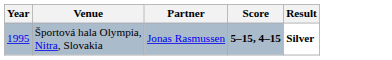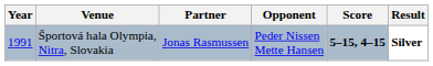 <table class="sortable wikitable" style="font-size: 90%;">
 <tr>
 <th>Year</th>
 <th>Venue</th>
 <th>Partner</th>
+<th>Opponent</th>
 <th>Score</th>
 <th>Result</th>
 </tr>
 <tr style="background:#AABBCC">
-<td align="center"><a href='#'>1995</a></td>
+<td align="center"><a href='#'>1991</a></td>
 <td align="left">Športová hala Olympia,<br><a href='#'>Nitra</a>, Slovakia</td>
 <td align="left"> <a href='#'>Jonas Rasmussen</a></td>
+<td align="left"> <a href='#'>Peder Nissen</a><br> <a href='#'>Mette Hansen</a></td>
 <td align="left"><strong>5–15, 4–15</strong></td>
 <td style="text-align:left; background:white"> <strong>Silver</strong></td>
 </tr>
 </table>
